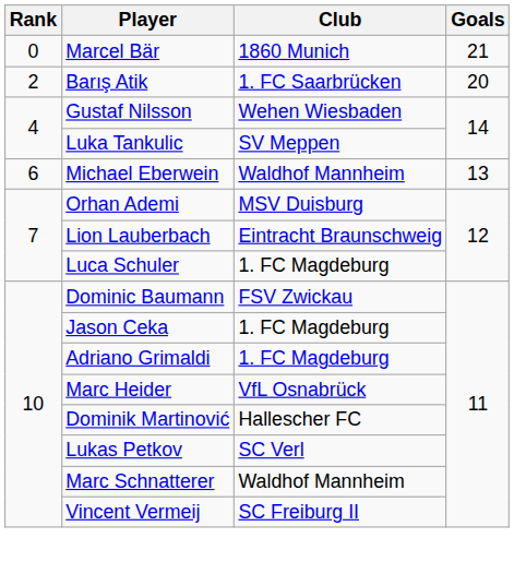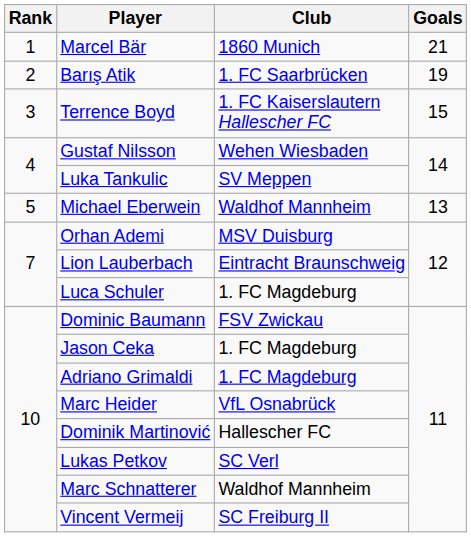 <table class="wikitable sortable" style="text-align:center">
 <tr>
 <th>Rank</th>
 <th>Player</th>
 <th>Club</th>
 <th>Goals</th>
 </tr>
 <tr>
-<td>0</td>
+<td>1</td>
 <td align=left> <a href='#'>Marcel Bär</a></td>
 <td align=left><a href='#'>1860 Munich</a></td>
 <td>21</td>
 </tr>
 <tr>
 <td>2</td>
 <td align=left> <a href='#'>Barış Atik</a></td>
 <td align=left><a href='#'>1. FC Saarbrücken</a></td>
-<td>20</td>
+<td>19</td>
+</tr>
+<tr>
+<td>3</td>
+<td align=left> <a href='#'>Terrence Boyd</a></td>
+<td align=left><a href='#'>1. FC Kaiserslautern</a><br><em><a href='#'>Hallescher FC</a></em></td>
+<td>15</td>
 </tr>
 <tr>
 <td rowspan=2>4</td>
 <td align=left> <a href='#'>Gustaf Nilsson</a></td>
 <td align=left><a href='#'>Wehen Wiesbaden</a></td>
 <td rowspan=2>14</td>
 </tr>
 <tr>
 <td align=left> <a href='#'>Luka Tankulic</a></td>
 <td align=left><a href='#'>SV Meppen</a></td>
 </tr>
 <tr>
-<td>6</td>
+<td>5</td>
 <td align=left> <a href='#'>Michael Eberwein</a></td>
 <td align=left><a href='#'>Waldhof Mannheim</a></td>
 <td>13</td>
 </tr>
 <tr>
 <td rowspan=3>7</td>
 <td align=left> <a href='#'>Orhan Ademi</a></td>
 <td align=left><a href='#'>MSV Duisburg</a></td>
 <td rowspan=3>12</td>
 </tr>
 <tr>
 <td align=left> <a href='#'>Lion Lauberbach</a></td>
 <td align=left><a href='#'>Eintracht Braunschweig</a></td>
 </tr>
 <tr>
 <td align=left> <a href='#'>Luca Schuler</a></td>
 <td align=left>1. FC Magdeburg</td>
 </tr>
 <tr>
 <td rowspan=8>10</td>
 <td align=left> <a href='#'>Dominic Baumann</a></td>
 <td align=left><a href='#'>FSV Zwickau</a></td>
 <td rowspan=8>11</td>
 </tr>
 <tr>
 <td align=left> <a href='#'>Jason Ceka</a></td>
 <td align=left>1. FC Magdeburg</td>
 </tr>
 <tr>
 <td align=left> <a href='#'>Adriano Grimaldi</a></td>
 <td align=left><a href='#'>1. FC Magdeburg</a></td>
 </tr>
 <tr>
 <td align=left> <a href='#'>Marc Heider</a></td>
 <td align=left><a href='#'>VfL Osnabrück</a></td>
 </tr>
 <tr>
 <td align=left> <a href='#'>Dominik Martinović</a></td>
 <td align=left>Hallescher FC</td>
 </tr>
 <tr>
 <td align=left> <a href='#'>Lukas Petkov</a></td>
 <td align=left><a href='#'>SC Verl</a></td>
 </tr>
 <tr>
 <td align=left> <a href='#'>Marc Schnatterer</a></td>
 <td align=left>Waldhof Mannheim</td>
 </tr>
 <tr>
 <td align=left> <a href='#'>Vincent Vermeij</a></td>
 <td align=left><a href='#'>SC Freiburg II</a></td>
 </tr>
 </table>
